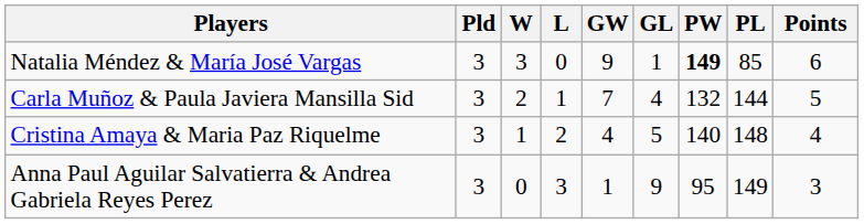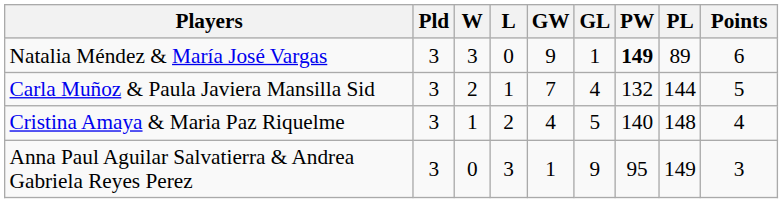 <table class=wikitable style="text-align:center">
 <tr>
 <th width=300>Players</th>
 <th width=20>Pld</th>
 <th width=20>W</th>
 <th width=20>L</th>
 <th width=20>GW</th>
 <th width=20>GL</th>
 <th width=20>PW</th>
 <th width=20>PL</th>
 <th width=50>Points</th>
 </tr>
 <tr>
 <td align="left">  Natalia Méndez & <a href='#'>María José Vargas</a></td>
 <td>3</td>
 <td>3</td>
 <td>0</td>
 <td>9</td>
 <td>1</td>
 <td><strong>149</strong></td>
-<td>85</td>
+<td>89</td>
 <td>6</td>
 </tr>
 <tr>
 <td align=left> <a href='#'>Carla Muñoz</a> & Paula Javiera Mansilla Sid</td>
 <td>3</td>
 <td>2</td>
 <td>1</td>
 <td>7</td>
 <td>4</td>
 <td>132</td>
 <td>144</td>
 <td>5</td>
 </tr>
 <tr>
 <td align="left"> <a href='#'>Cristina Amaya</a> & Maria Paz Riquelme</td>
 <td>3</td>
 <td>1</td>
 <td>2</td>
 <td>4</td>
 <td>5</td>
 <td>140</td>
 <td>148</td>
 <td>4</td>
 </tr>
 <tr>
 <td align=left> Anna Paul Aguilar Salvatierra & Andrea Gabriela Reyes Perez</td>
 <td>3</td>
 <td>0</td>
 <td>3</td>
 <td>1</td>
 <td>9</td>
 <td>95</td>
 <td>149</td>
 <td>3</td>
 </tr>
 </table>
